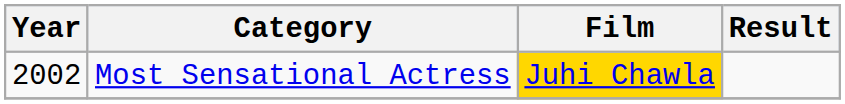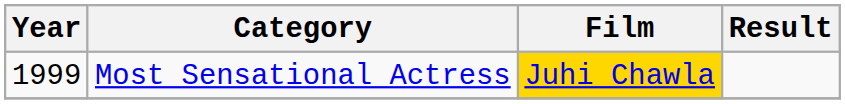 <table class="wikitable">
 <tr style="background:#b0c4de; text-align:center;">
 <th>Year</th>
 <th>Category</th>
 <th>Film</th>
 <th>Result</th>
 </tr>
 <tr>
-<td>2002</td>
+<td>1999</td>
 <td><a href='#'>Most Sensational Actress</a></td>
 <td style="background: gold;"><a href='#'>Juhi Chawla</a></td>
 <td></td>
 </tr>
 <tr>
 </tr>
 </table>
